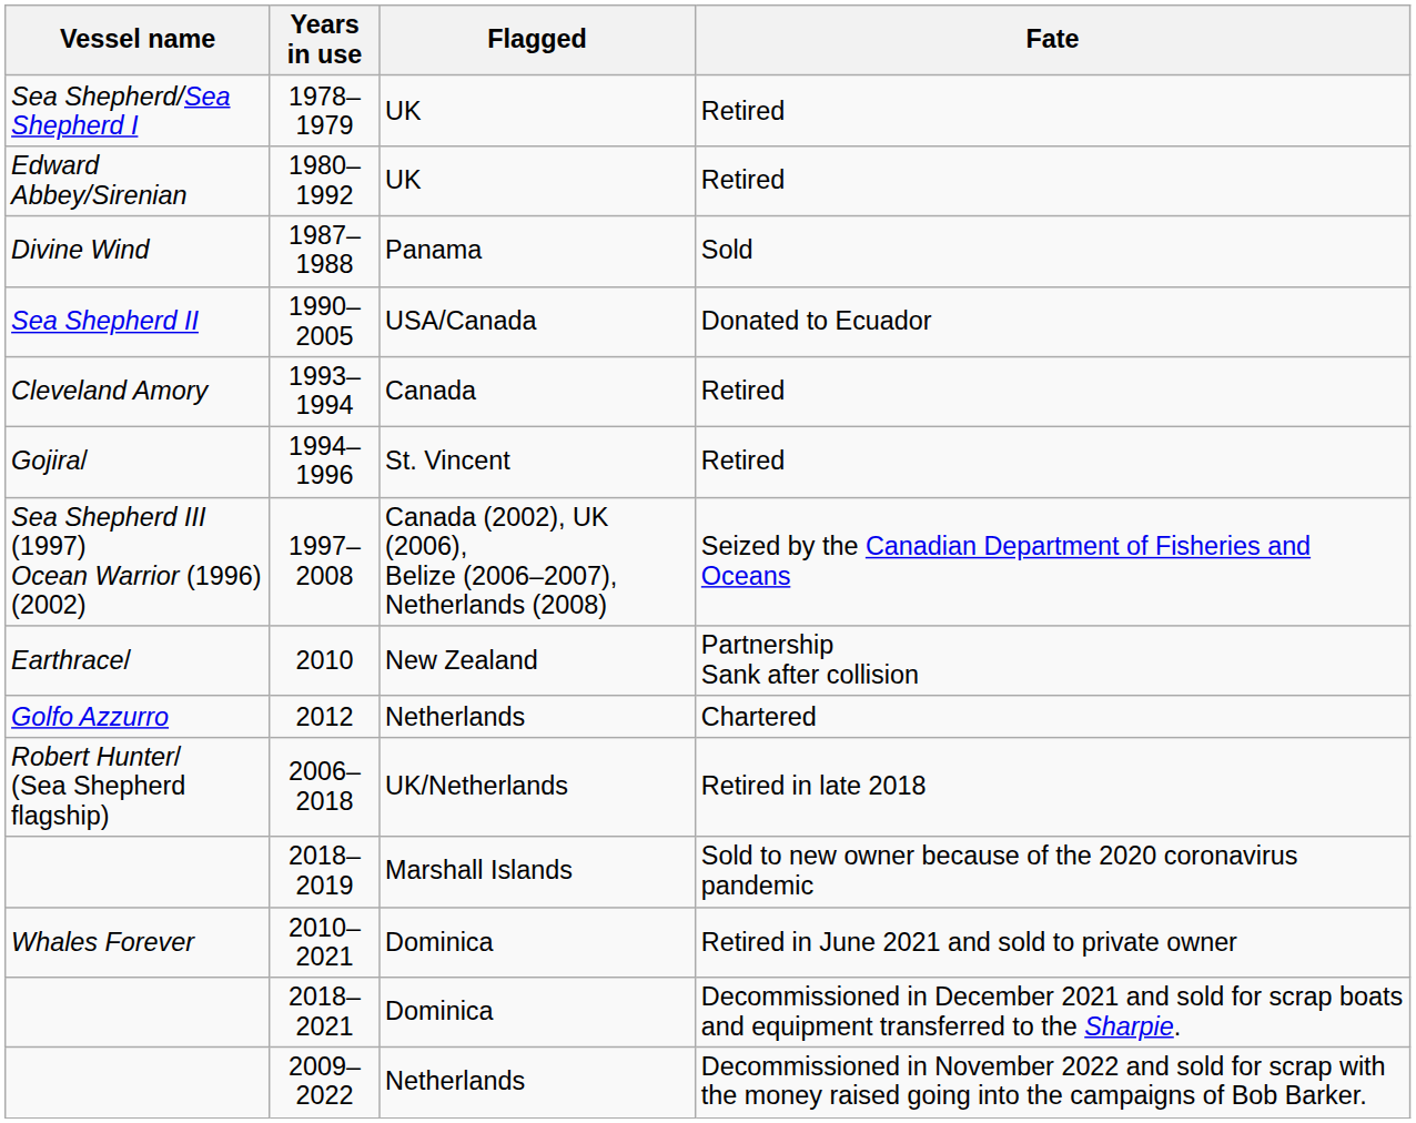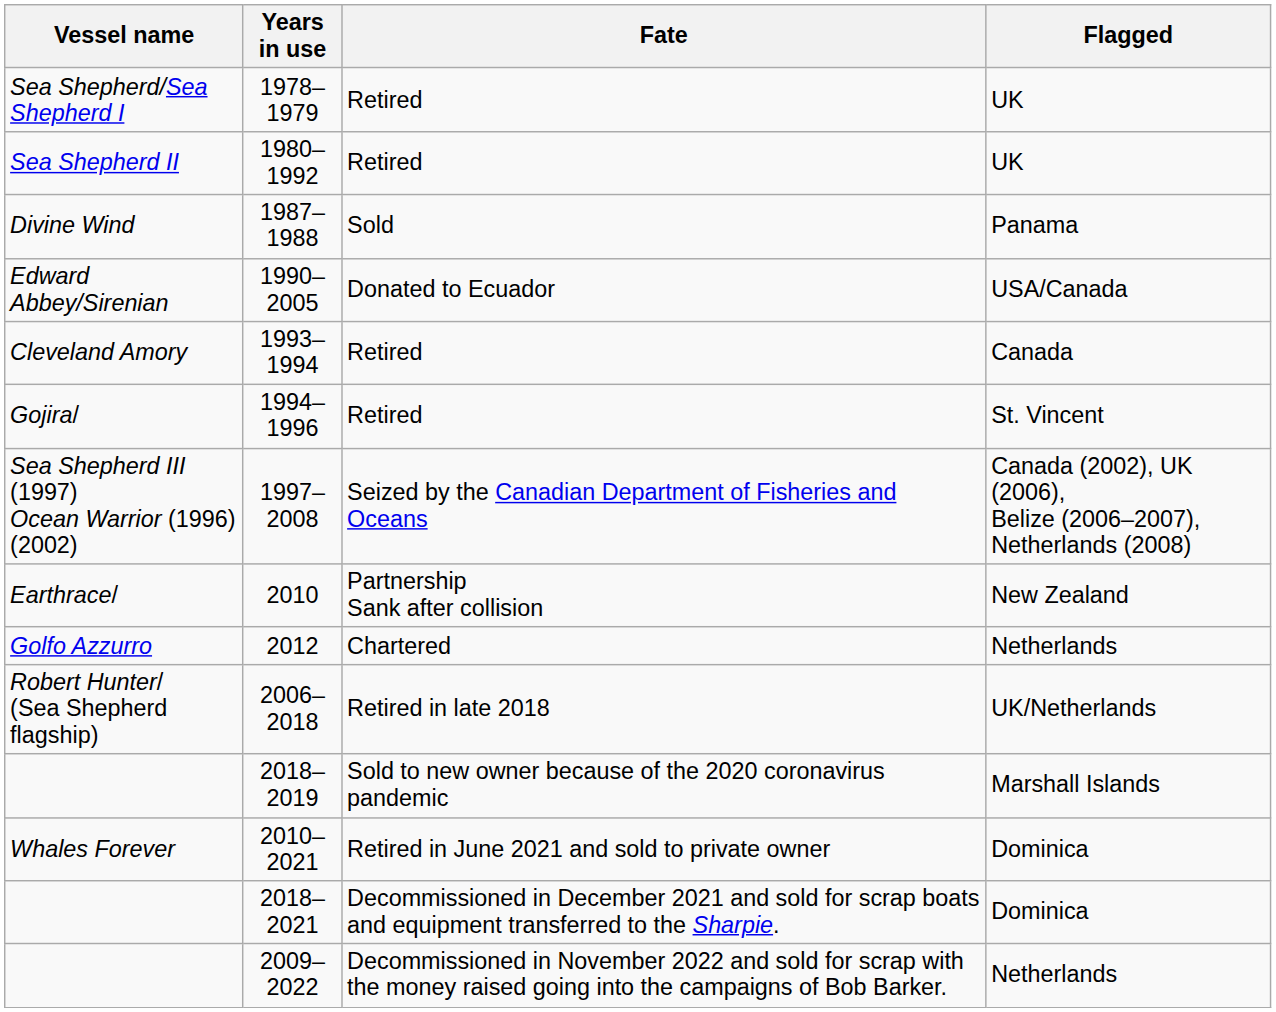 <table class="wikitable plainrowheaders">
 <tr>
 <th scope="col">Vessel name</th>
 <th scope="col">Years<br>in use</th>
+<th scope="col">Fate</th>
 <th scope="col">Flagged</th>
-<th scope="col">Fate</th>
 </tr>
 <tr>
 <td scope="row"><em>Sea Shepherd/<a href='#'>Sea Shepherd I</a></em></td>
 <td style="text-align:center;">1978–1979</td>
+<td>Retired</td>
 <td>UK</td>
-<td>Retired</td>
 </tr>
 <tr>
-<td scope="row"><em>Edward Abbey/Sirenian</em></td>
+<td scope="row"><em><a href='#'>Sea Shepherd II</a></em></td>
 <td style="text-align:center;">1980–1992</td>
+<td>Retired</td>
 <td>UK</td>
-<td>Retired</td>
 </tr>
 <tr>
 <td scope="row"><em>Divine Wind</em></td>
 <td style="text-align:center;">1987–1988</td>
+<td>Sold</td>
 <td>Panama</td>
-<td>Sold</td>
 </tr>
 <tr>
-<td scope="row"><em><a href='#'>Sea Shepherd II</a></em></td>
+<td scope="row"><em>Edward Abbey/Sirenian</em></td>
 <td style="text-align:center;">1990–2005</td>
+<td>Donated to Ecuador</td>
 <td>USA/Canada</td>
-<td>Donated to Ecuador</td>
 </tr>
 <tr>
 <td scope="row"><em>Cleveland Amory</em></td>
 <td style="text-align:center;">1993–1994</td>
+<td>Retired</td>
 <td>Canada</td>
-<td>Retired</td>
 </tr>
 <tr>
 <td scope="row"><em>Gojira</em>/</td>
 <td style="text-align:center;">1994–1996</td>
+<td>Retired</td>
 <td>St. Vincent</td>
-<td>Retired</td>
 </tr>
 <tr>
 <td scope="row"><em>Sea Shepherd III</em> (1997)<br><em>Ocean Warrior</em> (1996)<br> (2002)</td>
 <td style="text-align:center;">1997–2008</td>
+<td>Seized by the <a href='#'>Canadian Department of Fisheries and Oceans</a></td>
 <td>Canada (2002), UK (2006),<br>Belize (2006–2007), Netherlands (2008)</td>
-<td>Seized by the <a href='#'>Canadian Department of Fisheries and Oceans</a></td>
 </tr>
 <tr>
 <td scope="row"><em>Earthrace</em>/ </td>
 <td style="text-align:center;">2010</td>
+<td>Partnership<br>Sank after collision</td>
 <td>New Zealand</td>
-<td>Partnership<br>Sank after collision</td>
 </tr>
 <tr>
 <td scope="row"><em><a href='#'>Golfo Azzurro</a></em></td>
 <td style="text-align:center;">2012</td>
+<td>Chartered</td>
 <td>Netherlands</td>
-<td>Chartered</td>
 </tr>
 <tr>
 <td scope="row"><em>Robert Hunter</em>/ <br> (Sea Shepherd flagship)</td>
 <td style="text-align:center;">2006–2018</td>
+<td>Retired in late 2018</td>
 <td>UK/Netherlands</td>
-<td>Retired in late 2018</td>
 </tr>
 <tr>
 <td scope="row"></td>
 <td style="text-align:center;">2018–2019</td>
+<td>Sold to new owner because of the 2020 coronavirus pandemic</td>
 <td>Marshall Islands</td>
-<td>Sold to new owner because of the 2020 coronavirus pandemic</td>
 </tr>
 <tr>
 <td scope="row"><em>Whales Forever</em></td>
 <td style="text-align:center;">2010–2021</td>
+<td>Retired in June 2021 and sold to private owner</td>
 <td>Dominica</td>
-<td>Retired in June 2021 and sold to private owner</td>
 </tr>
 <tr>
 <td scope="row"></td>
 <td style="text-align:center;">2018–2021</td>
+<td>Decommissioned in December 2021 and sold for scrap boats and equipment transferred to the <a href='#'><em>Sharpie</em></a>.</td>
 <td>Dominica</td>
-<td>Decommissioned in December 2021 and sold for scrap boats and equipment transferred to the <a href='#'><em>Sharpie</em></a>.</td>
 </tr>
 <tr>
 <td scope="row"></td>
 <td style="text-align:center;">2009–2022</td>
+<td>Decommissioned in November 2022 and sold for scrap with the money raised going into the campaigns of Bob Barker.</td>
 <td>Netherlands</td>
-<td>Decommissioned in November 2022 and sold for scrap with the money raised going into the campaigns of Bob Barker.</td>
 </tr>
 </table>
